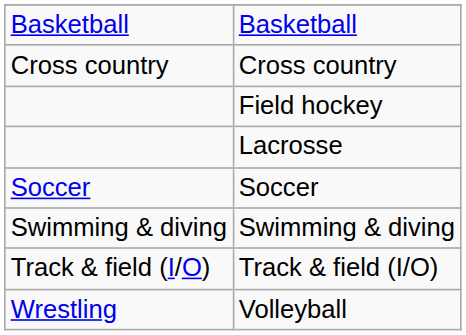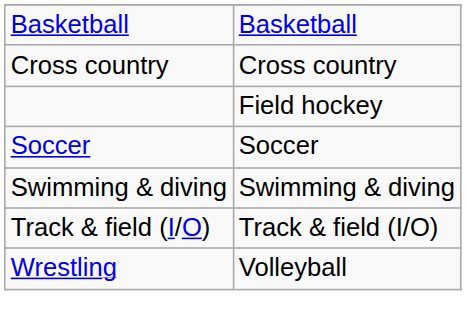 <table class="wikitable">
 <tr>
 </tr>
 <tr>
 <td><a href='#'>Basketball</a></td>
 <td><a href='#'>Basketball</a></td>
 </tr>
 <tr>
 <td>Cross country</td>
 <td>Cross country</td>
 </tr>
 <tr>
 <td></td>
 <td>Field hockey</td>
-</tr>
-<tr>
-<td></td>
-<td>Lacrosse</td>
 </tr>
 <tr>
 <td><a href='#'>Soccer</a></td>
 <td>Soccer</td>
 </tr>
 <tr>
 <td>Swimming & diving</td>
 <td>Swimming & diving</td>
 </tr>
 <tr>
 <td>Track & field (<a href='#'>I</a>/<a href='#'>O</a>)</td>
 <td>Track & field (I/O)</td>
 </tr>
 <tr>
 <td><a href='#'>Wrestling</a></td>
 <td>Volleyball</td>
 </tr>
 </table>
